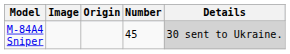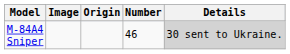 <table class="wikitable">
 <tr style="background:#aabccc;">
 <th>Model</th>
 <th>Image</th>
 <th>Origin</th>
 <th>Number</th>
 <th>Details</th>
 </tr>
 <tr>
 <td><a href='#'>M-84A4</a><br><a href='#'>Sniper</a></td>
 <td></td>
 <td><br></td>
-<td>45</td>
+<td>46</td>
 <td style="background: lightgrey;">30 sent to Ukraine.</td>
 </tr>
 </table>
